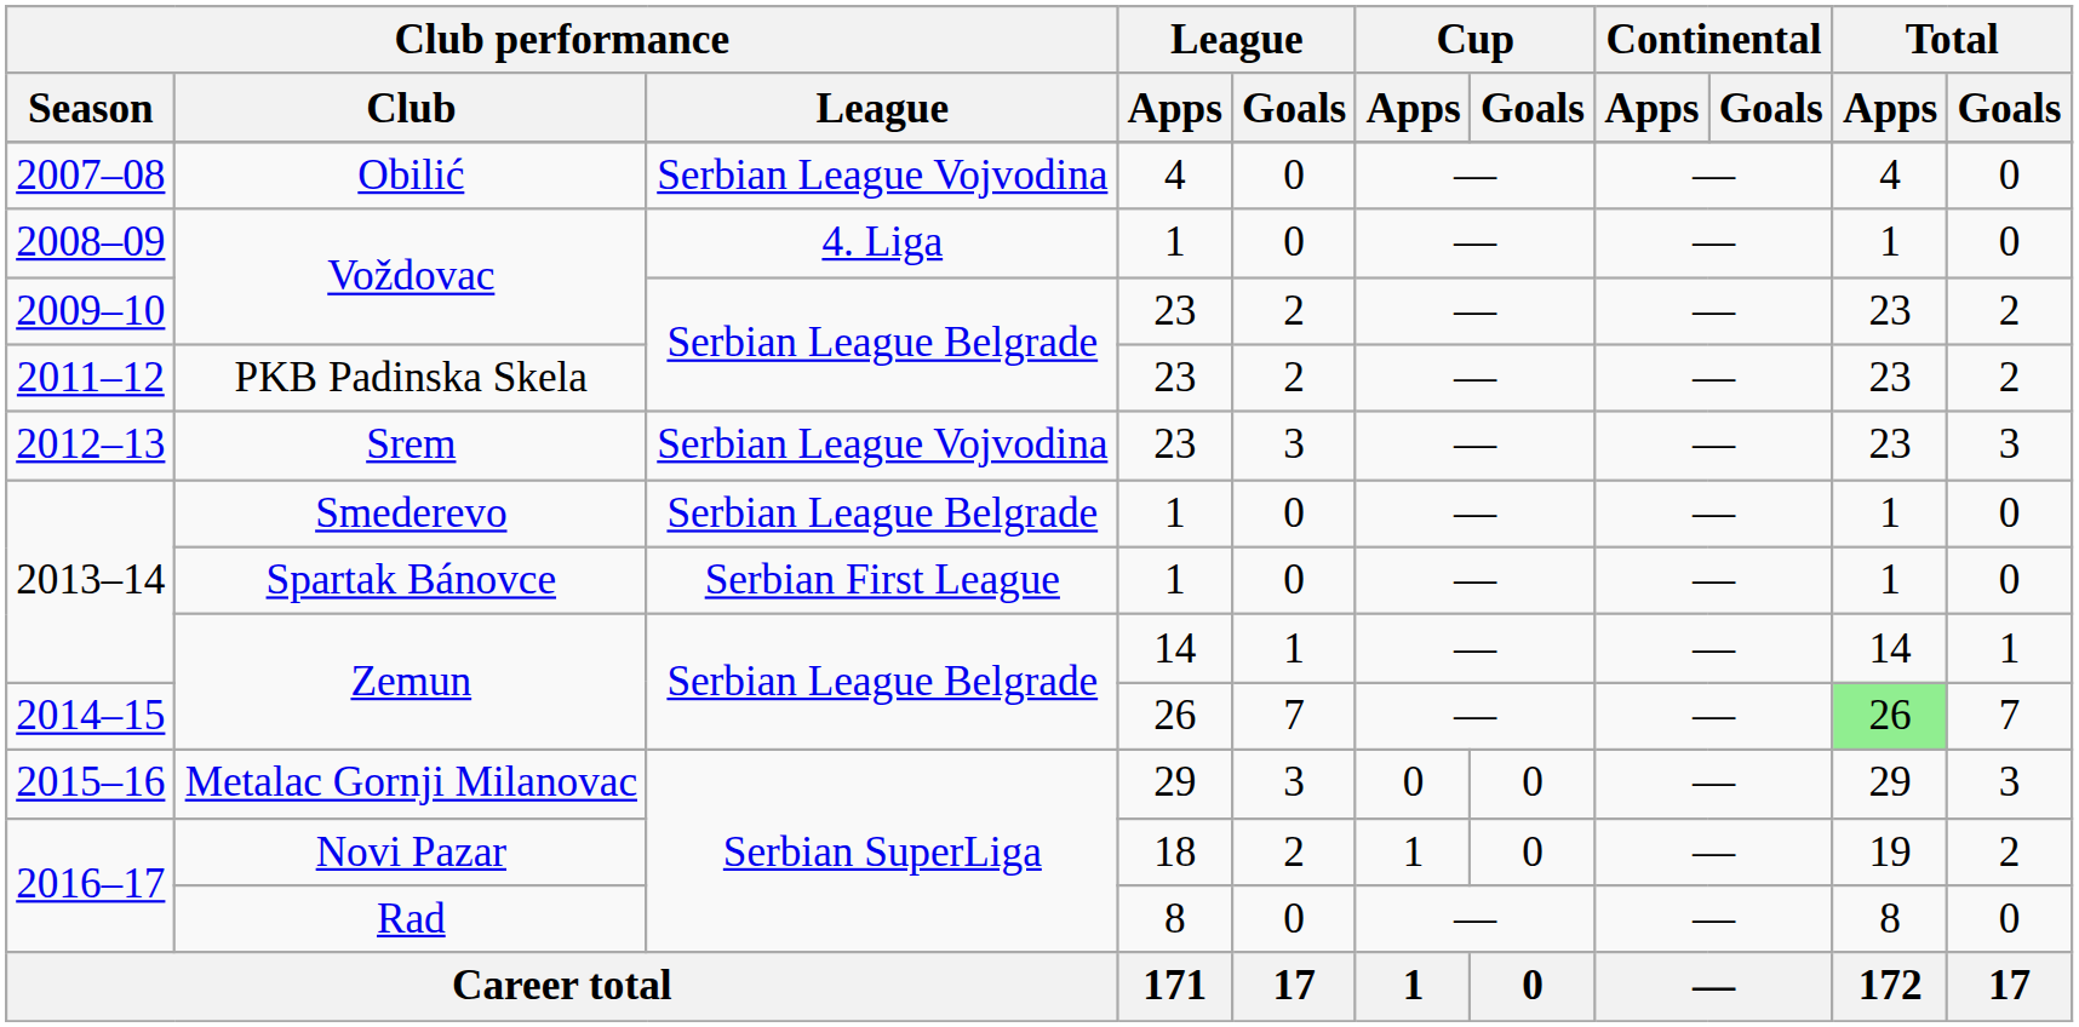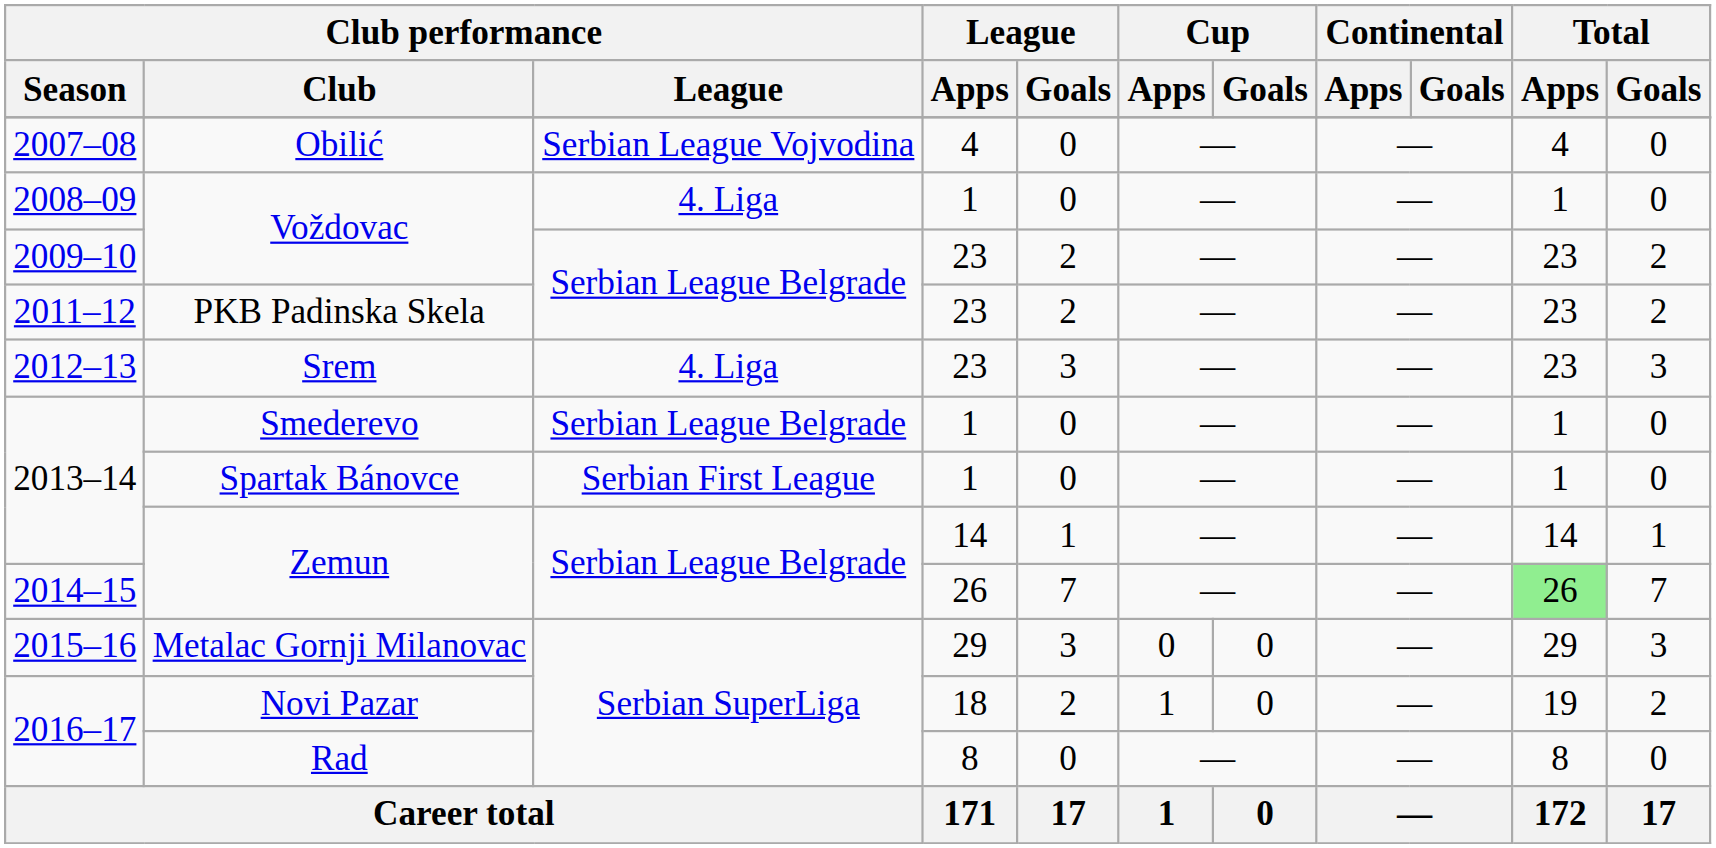 <table class="wikitable" style="text-align:center">
 <tr>
 <th colspan=3>Club performance</th>
 <th colspan=2>League</th>
 <th colspan=2>Cup</th>
 <th colspan=2>Continental</th>
 <th colspan=2>Total</th>
 </tr>
 <tr>
 <th>Season</th>
 <th>Club</th>
 <th>League</th>
 <th>Apps</th>
 <th>Goals</th>
 <th>Apps</th>
 <th>Goals</th>
 <th>Apps</th>
 <th>Goals</th>
 <th>Apps</th>
 <th>Goals</th>
 </tr>
 <tr>
 </tr>
 <tr>
 <td><a href='#'>2007–08</a></td>
 <td><a href='#'>Obilić</a></td>
 <td><a href='#'>Serbian League Vojvodina</a></td>
 <td>4</td>
 <td>0</td>
 <td colspan="2">—</td>
 <td colspan="2">—</td>
 <td>4</td>
 <td>0</td>
 </tr>
 <tr>
 <td><a href='#'>2008–09</a></td>
 <td rowspan="2"><a href='#'>Voždovac</a></td>
 <td><a href='#'>4. Liga</a></td>
 <td>1</td>
 <td>0</td>
 <td colspan="2">—</td>
 <td colspan="2">—</td>
 <td>1</td>
 <td>0</td>
 </tr>
 <tr>
 <td><a href='#'>2009–10</a></td>
 <td rowspan="2"><a href='#'>Serbian League Belgrade</a></td>
 <td>23</td>
 <td>2</td>
 <td colspan="2">—</td>
 <td colspan="2">—</td>
 <td>23</td>
 <td>2</td>
 </tr>
 <tr>
 <td><a href='#'>2011–12</a></td>
 <td>PKB Padinska Skela</td>
 <td>23</td>
 <td>2</td>
 <td colspan="2">—</td>
 <td colspan="2">—</td>
 <td>23</td>
 <td>2</td>
 </tr>
 <tr>
 <td><a href='#'>2012–13</a></td>
 <td><a href='#'>Srem</a></td>
-<td><a href='#'>Serbian League Vojvodina</a></td>
+<td><a href='#'>4. Liga</a></td>
 <td>23</td>
 <td>3</td>
 <td colspan="2">—</td>
 <td colspan="2">—</td>
 <td>23</td>
 <td>3</td>
 </tr>
 <tr>
 <td rowspan="3">2013–14</td>
 <td><a href='#'>Smederevo</a></td>
 <td><a href='#'>Serbian League Belgrade</a></td>
 <td>1</td>
 <td>0</td>
 <td colspan="2">—</td>
 <td colspan="2">—</td>
 <td>1</td>
 <td>0</td>
 </tr>
 <tr>
 <td><a href='#'>Spartak Bánovce</a></td>
 <td><a href='#'>Serbian First League</a></td>
 <td>1</td>
 <td>0</td>
 <td colspan="2">—</td>
 <td colspan="2">—</td>
 <td>1</td>
 <td>0</td>
 </tr>
 <tr>
 <td rowspan="2"><a href='#'>Zemun</a></td>
 <td rowspan="2"><a href='#'>Serbian League Belgrade</a></td>
 <td>14</td>
 <td>1</td>
 <td colspan="2">—</td>
 <td colspan="2">—</td>
 <td>14</td>
 <td>1</td>
 </tr>
 <tr>
 <td><a href='#'>2014–15</a></td>
 <td>26</td>
 <td>7</td>
 <td colspan="2">—</td>
 <td colspan="2">—</td>
 <td style="background: lightgreen;">26</td>
 <td>7</td>
 </tr>
 <tr>
 <td><a href='#'>2015–16</a></td>
 <td><a href='#'>Metalac Gornji Milanovac</a></td>
 <td rowspan="3"><a href='#'>Serbian SuperLiga</a></td>
 <td>29</td>
 <td>3</td>
 <td>0</td>
 <td>0</td>
 <td colspan="2">—</td>
 <td>29</td>
 <td>3</td>
 </tr>
 <tr>
 <td rowspan="2"><a href='#'>2016–17</a></td>
 <td><a href='#'>Novi Pazar</a></td>
 <td>18</td>
 <td>2</td>
 <td>1</td>
 <td>0</td>
 <td colspan="2">—</td>
 <td>19</td>
 <td>2</td>
 </tr>
 <tr>
 <td><a href='#'>Rad</a></td>
 <td>8</td>
 <td>0</td>
 <td colspan="2">—</td>
 <td colspan="2">—</td>
 <td>8</td>
 <td>0</td>
 </tr>
 <tr>
 <th colspan=3>Career total</th>
 <th>171</th>
 <th>17</th>
 <th>1</th>
 <th>0</th>
 <th colspan="2">—</th>
 <th>172</th>
 <th>17</th>
 </tr>
 </table>
